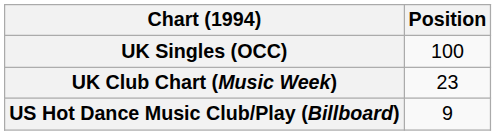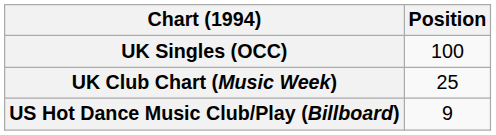 <table class="wikitable sortable plainrowheaders" style="text-align:center">
 <tr>
 <th scope="col">Chart (1994)</th>
 <th scope="col">Position</th>
 </tr>
 <tr>
 <th scope="row">UK Singles (OCC)</th>
 <td>100</td>
 </tr>
 <tr>
 <th scope="row">UK Club Chart (<em>Music Week</em>)</th>
-<td>23</td>
+<td>25</td>
 </tr>
 <tr>
 <th scope="row">US Hot Dance Music Club/Play (<em>Billboard</em>)</th>
 <td>9</td>
 </tr>
 </table>
